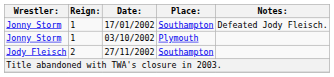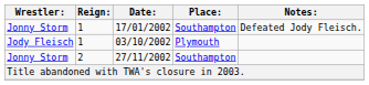 <table class="wikitable">
 <tr>
 <th><strong>Wrestler:</strong></th>
 <th><strong>Reign:</strong></th>
 <th><strong>Date:</strong></th>
 <th><strong>Place:</strong></th>
 <th><strong>Notes:</strong></th>
 </tr>
 <tr>
 <td><a href='#'>Jonny Storm</a></td>
 <td>1</td>
 <td>17/01/2002</td>
 <td><a href='#'>Southampton</a></td>
 <td>Defeated Jody Fleisch.</td>
 </tr>
 <tr>
-<td><a href='#'>Jonny Storm</a></td>
+<td><a href='#'>Jody Fleisch</a></td>
 <td>1</td>
 <td>03/10/2002</td>
 <td><a href='#'>Plymouth</a></td>
 <td></td>
 </tr>
 <tr>
-<td><a href='#'>Jody Fleisch</a></td>
+<td><a href='#'>Jonny Storm</a></td>
 <td>2</td>
 <td>27/11/2002</td>
 <td><a href='#'>Southampton</a></td>
 <td></td>
 </tr>
 <tr style="background: #f2f2f2;">
 <td colspan="5">Title abandoned with TWA's closure in 2003.</td>
 </tr>
 <tr>
 </tr>
 </table>
